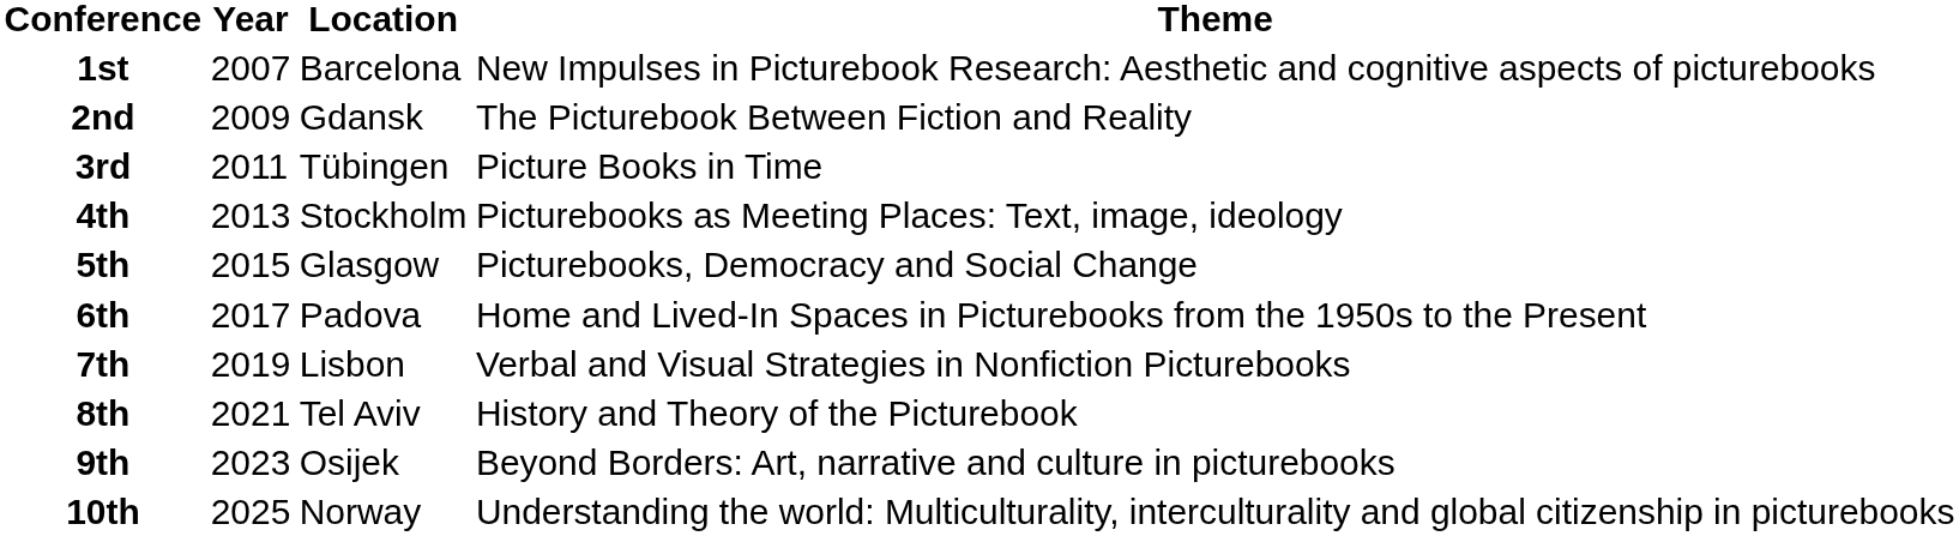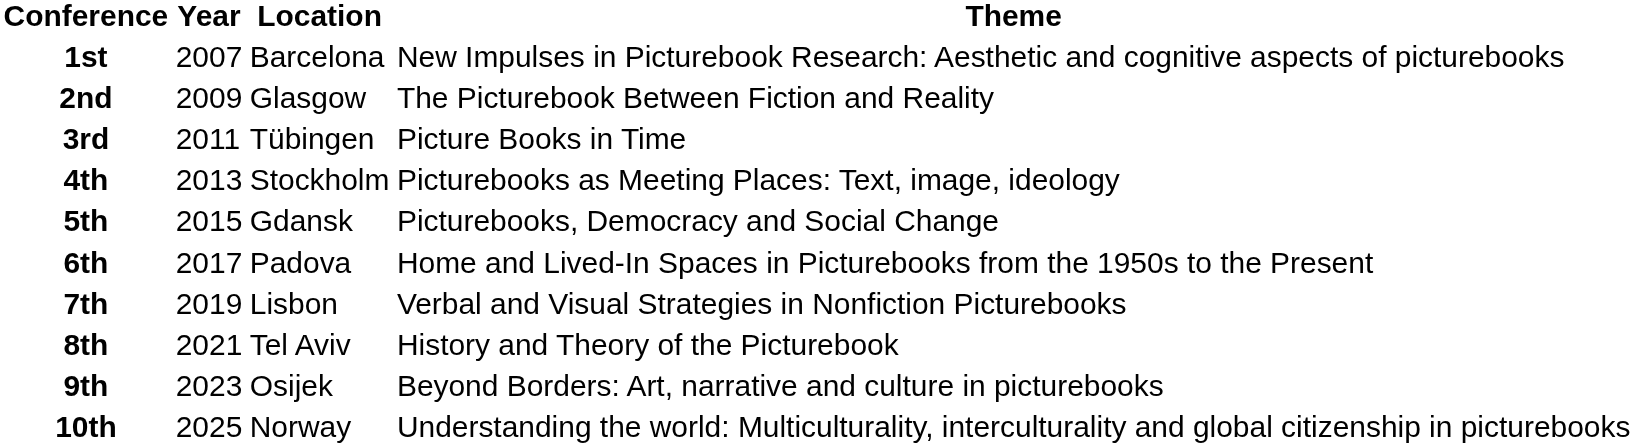 <table>
 <tr>
 <th>Conference</th>
 <th>Year</th>
 <th>Location</th>
 <th>Theme</th>
 </tr>
 <tr>
 <th>1st</th>
 <td>2007</td>
 <td>Barcelona</td>
 <td>New Impulses in Picturebook Research: Aesthetic and cognitive aspects of picturebooks</td>
 </tr>
 <tr>
 <th>2nd</th>
 <td>2009</td>
-<td>Gdansk</td>
+<td>Glasgow</td>
 <td>The Picturebook Between Fiction and Reality</td>
 </tr>
 <tr>
 <th>3rd</th>
 <td>2011</td>
 <td>Tübingen</td>
 <td>Picture Books in Time</td>
 </tr>
 <tr>
 <th>4th</th>
 <td>2013</td>
 <td>Stockholm</td>
 <td>Picturebooks as Meeting Places: Text, image, ideology</td>
 </tr>
 <tr>
 <th>5th</th>
 <td>2015</td>
-<td>Glasgow</td>
+<td>Gdansk</td>
 <td>Picturebooks, Democracy and Social Change</td>
 </tr>
 <tr>
 <th>6th</th>
 <td>2017</td>
 <td>Padova</td>
 <td>Home and Lived-In Spaces in Picturebooks from the 1950s to the Present</td>
 </tr>
 <tr>
 <th>7th</th>
 <td>2019</td>
 <td>Lisbon</td>
 <td>Verbal and Visual Strategies in Nonfiction Picturebooks</td>
 </tr>
 <tr>
 <th>8th</th>
 <td>2021</td>
 <td>Tel Aviv</td>
 <td>History and Theory of the Picturebook</td>
 </tr>
 <tr>
 <th>9th</th>
 <td>2023</td>
 <td>Osijek</td>
 <td>Beyond Borders: Art, narrative and culture in picturebooks</td>
 </tr>
 <tr>
 <th>10th</th>
 <td>2025</td>
 <td>Norway</td>
 <td>Understanding the world: Multiculturality, interculturality and global citizenship in picturebooks</td>
 </tr>
 </table>
